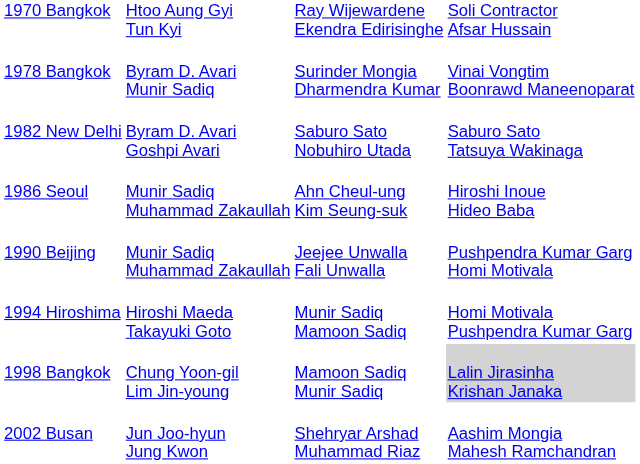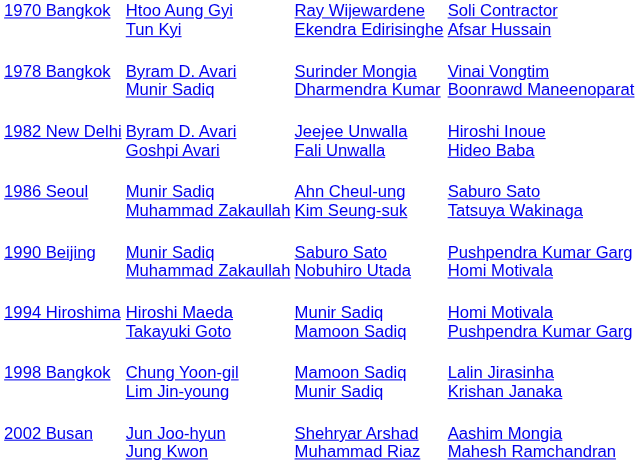 <table>
 <tr>
 <td><a href='#'>1970 Bangkok</a></td>
 <td><br><a href='#'>Htoo Aung Gyi</a><br><a href='#'>Tun Kyi</a></td>
 <td><br><a href='#'>Ray Wijewardene</a><br><a href='#'>Ekendra Edirisinghe</a></td>
 <td><br><a href='#'>Soli Contractor</a><br><a href='#'>Afsar Hussain</a></td>
 </tr>
 <tr>
 <td><a href='#'>1978 Bangkok</a></td>
 <td><br><a href='#'>Byram D. Avari</a><br><a href='#'>Munir Sadiq</a></td>
 <td><br><a href='#'>Surinder Mongia</a><br><a href='#'>Dharmendra Kumar</a></td>
 <td><br><a href='#'>Vinai Vongtim</a><br><a href='#'>Boonrawd Maneenoparat</a></td>
 </tr>
 <tr>
 <td><a href='#'>1982 New Delhi</a></td>
 <td><br><a href='#'>Byram D. Avari</a><br><a href='#'>Goshpi Avari</a></td>
-<td><br><a href='#'>Saburo Sato</a><br><a href='#'>Nobuhiro Utada</a></td>
-<td><br><a href='#'>Saburo Sato</a><br><a href='#'>Tatsuya Wakinaga</a></td>
+<td><br><a href='#'>Jeejee Unwalla</a><br><a href='#'>Fali Unwalla</a></td>
+<td><br><a href='#'>Hiroshi Inoue</a><br><a href='#'>Hideo Baba</a></td>
 </tr>
 <tr>
 <td><a href='#'>1986 Seoul</a></td>
 <td><br><a href='#'>Munir Sadiq</a><br><a href='#'>Muhammad Zakaullah</a></td>
 <td><br><a href='#'>Ahn Cheul-ung</a><br><a href='#'>Kim Seung-suk</a></td>
-<td><br><a href='#'>Hiroshi Inoue</a><br><a href='#'>Hideo Baba</a></td>
+<td><br><a href='#'>Saburo Sato</a><br><a href='#'>Tatsuya Wakinaga</a></td>
 </tr>
 <tr>
 <td><a href='#'>1990 Beijing</a></td>
 <td><br><a href='#'>Munir Sadiq</a><br><a href='#'>Muhammad Zakaullah</a></td>
-<td><br><a href='#'>Jeejee Unwalla</a><br><a href='#'>Fali Unwalla</a></td>
+<td><br><a href='#'>Saburo Sato</a><br><a href='#'>Nobuhiro Utada</a></td>
 <td><br><a href='#'>Pushpendra Kumar Garg</a><br><a href='#'>Homi Motivala</a></td>
 </tr>
 <tr>
 <td><a href='#'>1994 Hiroshima</a></td>
 <td><br><a href='#'>Hiroshi Maeda</a><br><a href='#'>Takayuki Goto</a></td>
 <td><br><a href='#'>Munir Sadiq</a><br><a href='#'>Mamoon Sadiq</a></td>
 <td><br><a href='#'>Homi Motivala</a><br><a href='#'>Pushpendra Kumar Garg</a></td>
 </tr>
 <tr>
 <td><a href='#'>1998 Bangkok</a></td>
 <td><br><a href='#'>Chung Yoon-gil</a><br><a href='#'>Lim Jin-young</a></td>
 <td><br><a href='#'>Mamoon Sadiq</a><br><a href='#'>Munir Sadiq</a></td>
-<td style="background: lightgrey;"><br><a href='#'>Lalin Jirasinha</a><br><a href='#'>Krishan Janaka</a></td>
+<td><br><a href='#'>Lalin Jirasinha</a><br><a href='#'>Krishan Janaka</a></td>
 </tr>
 <tr>
 <td><a href='#'>2002 Busan</a></td>
 <td><br><a href='#'>Jun Joo-hyun</a><br><a href='#'>Jung Kwon</a></td>
 <td><br><a href='#'>Shehryar Arshad</a><br><a href='#'>Muhammad Riaz</a></td>
 <td><br><a href='#'>Aashim Mongia</a><br><a href='#'>Mahesh Ramchandran</a></td>
 </tr>
 </table>
